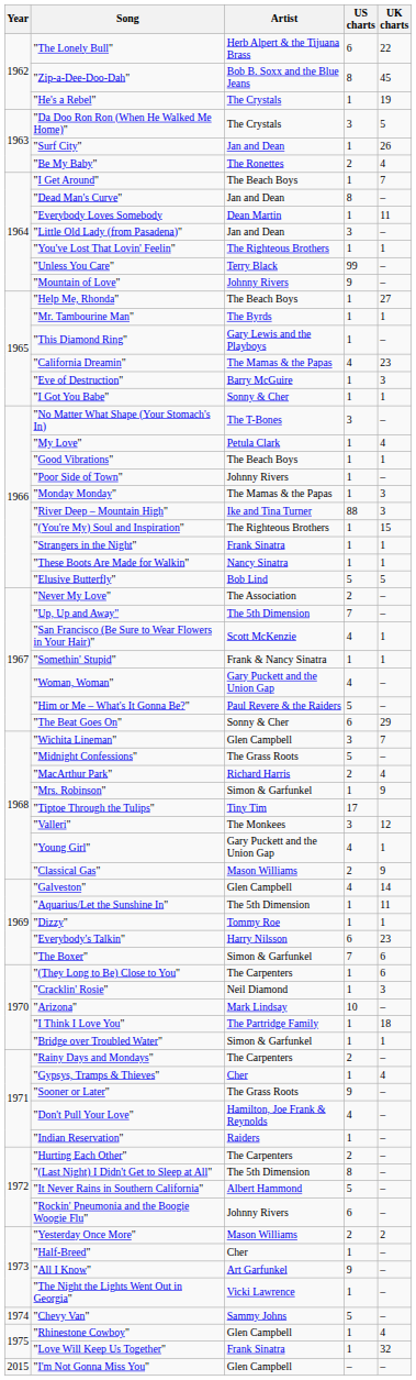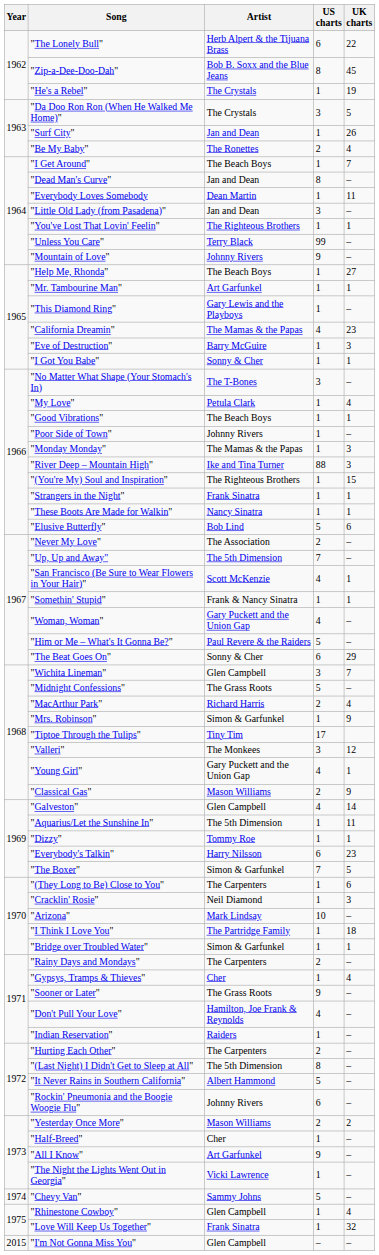 <table class="wikitable sortable">
 <tr>
 <th>Year</th>
 <th>Song</th>
 <th>Artist</th>
 <th>US<br>charts</th>
 <th>UK<br>charts</th>
 </tr>
 <tr>
 <td rowspan="3">1962</td>
 <td>"<a href='#'>The Lonely Bull</a>"</td>
 <td><a href='#'>Herb Alpert & the Tijuana Brass</a></td>
 <td>6</td>
 <td>22</td>
 </tr>
 <tr>
 <td>"<a href='#'>Zip-a-Dee-Doo-Dah</a>"</td>
 <td><a href='#'>Bob B. Soxx and the Blue Jeans</a></td>
 <td>8</td>
 <td>45</td>
 </tr>
 <tr>
 <td>"<a href='#'>He's a Rebel</a>"</td>
 <td><a href='#'>The Crystals</a></td>
 <td>1</td>
 <td>19</td>
 </tr>
 <tr>
 <td rowspan="3">1963</td>
 <td>"<a href='#'>Da Doo Ron Ron (When He Walked Me Home)</a>"</td>
 <td>The Crystals</td>
 <td>3</td>
 <td>5</td>
 </tr>
 <tr>
 <td>"<a href='#'>Surf City</a>"</td>
 <td><a href='#'>Jan and Dean</a></td>
 <td>1</td>
 <td>26</td>
 </tr>
 <tr>
 <td>"<a href='#'>Be My Baby</a>"</td>
 <td><a href='#'>The Ronettes</a></td>
 <td>2</td>
 <td>4</td>
 </tr>
 <tr>
 <td rowspan="7">1964</td>
 <td>"<a href='#'>I Get Around</a>"</td>
 <td>The Beach Boys</td>
 <td>1</td>
 <td>7</td>
 </tr>
 <tr>
 <td>"<a href='#'>Dead Man's Curve</a>"</td>
 <td>Jan and Dean</td>
 <td>8</td>
 <td>–</td>
 </tr>
 <tr>
 <td>"<a href='#'>Everybody Loves Somebody</a></td>
 <td><a href='#'>Dean Martin</a></td>
 <td>1</td>
 <td>11</td>
 </tr>
 <tr>
 <td>"<a href='#'>Little Old Lady (from Pasadena)</a>"</td>
 <td>Jan and Dean</td>
 <td>3</td>
 <td>–</td>
 </tr>
 <tr>
 <td>"<a href='#'>You've Lost That Lovin' Feelin</a>"</td>
 <td><a href='#'>The Righteous Brothers</a></td>
 <td>1</td>
 <td>1</td>
 </tr>
 <tr>
 <td>"<a href='#'>Unless You Care</a>"</td>
 <td><a href='#'>Terry Black</a></td>
 <td>99</td>
 <td>–</td>
 </tr>
 <tr>
 <td>"<a href='#'>Mountain of Love</a>"</td>
 <td><a href='#'>Johnny Rivers</a></td>
 <td>9</td>
 <td>–</td>
 </tr>
 <tr>
 <td rowspan="6">1965</td>
 <td>"<a href='#'>Help Me, Rhonda</a>"</td>
 <td>The Beach Boys</td>
 <td>1</td>
 <td>27</td>
 </tr>
 <tr>
 <td>"<a href='#'>Mr. Tambourine Man</a>"</td>
-<td><a href='#'>The Byrds</a></td>
+<td><a href='#'>Art Garfunkel</a></td>
 <td>1</td>
 <td>1</td>
 </tr>
 <tr>
 <td>"<a href='#'>This Diamond Ring</a>"</td>
 <td><a href='#'>Gary Lewis and the Playboys</a></td>
 <td>1</td>
 <td>–</td>
 </tr>
 <tr>
 <td>"<a href='#'>California Dreamin</a>"</td>
 <td><a href='#'>The Mamas & the Papas</a></td>
 <td>4</td>
 <td>23</td>
 </tr>
 <tr>
 <td>"<a href='#'>Eve of Destruction</a>"</td>
 <td><a href='#'>Barry McGuire</a></td>
 <td>1</td>
 <td>3</td>
 </tr>
 <tr>
 <td>"<a href='#'>I Got You Babe</a>"</td>
 <td><a href='#'>Sonny & Cher</a></td>
 <td>1</td>
 <td>1</td>
 </tr>
 <tr>
 <td rowspan="10">1966</td>
 <td>"<a href='#'>No Matter What Shape (Your Stomach's In)</a></td>
 <td><a href='#'>The T-Bones</a></td>
 <td>3</td>
 <td>–</td>
 </tr>
 <tr>
 <td>"<a href='#'>My Love</a>"</td>
 <td><a href='#'>Petula Clark</a></td>
 <td>1</td>
 <td>4</td>
 </tr>
 <tr>
 <td>"<a href='#'>Good Vibrations</a>"</td>
 <td>The Beach Boys</td>
 <td>1</td>
 <td>1</td>
 </tr>
 <tr>
 <td>"<a href='#'>Poor Side of Town</a>"</td>
 <td>Johnny Rivers</td>
 <td>1</td>
 <td>–</td>
 </tr>
 <tr>
 <td>"<a href='#'>Monday Monday</a>"</td>
 <td>The Mamas & the Papas</td>
 <td>1</td>
 <td>3</td>
 </tr>
 <tr>
 <td>"<a href='#'>River Deep – Mountain High</a>"</td>
 <td><a href='#'>Ike and Tina Turner</a></td>
 <td>88</td>
 <td>3</td>
 </tr>
 <tr>
 <td>"<a href='#'>(You're My) Soul and Inspiration</a>"</td>
 <td>The Righteous Brothers</td>
 <td>1</td>
 <td>15</td>
 </tr>
 <tr>
 <td>"<a href='#'>Strangers in the Night</a>"</td>
 <td><a href='#'>Frank Sinatra</a></td>
 <td>1</td>
 <td>1</td>
 </tr>
 <tr>
 <td>"<a href='#'>These Boots Are Made for Walkin</a>"</td>
 <td><a href='#'>Nancy Sinatra</a></td>
 <td>1</td>
 <td>1</td>
 </tr>
 <tr>
 <td>"<a href='#'>Elusive Butterfly</a>"</td>
 <td><a href='#'>Bob Lind</a></td>
 <td>5</td>
-<td>5</td>
+<td>6</td>
 </tr>
 <tr>
 <td rowspan="7">1967</td>
 <td>"<a href='#'>Never My Love</a>"</td>
 <td>The Association</td>
 <td>2</td>
 <td>–</td>
 </tr>
 <tr>
 <td>"<a href='#'>Up, Up and Away"</a></td>
 <td><a href='#'>The 5th Dimension</a></td>
 <td>7</td>
 <td>–</td>
 </tr>
 <tr>
 <td>"<a href='#'>San Francisco (Be Sure to Wear Flowers in Your Hair)</a>"</td>
 <td><a href='#'>Scott McKenzie</a></td>
 <td>4</td>
 <td>1</td>
 </tr>
 <tr>
 <td>"<a href='#'>Somethin' Stupid</a>"</td>
 <td>Frank & Nancy Sinatra</td>
 <td>1</td>
 <td>1</td>
 </tr>
 <tr>
 <td>"<a href='#'>Woman, Woman</a>"</td>
 <td><a href='#'>Gary Puckett and the Union Gap</a></td>
 <td>4</td>
 <td>–</td>
 </tr>
 <tr>
 <td>"<a href='#'>Him or Me – What's It Gonna Be?</a>"</td>
 <td><a href='#'>Paul Revere & the Raiders</a></td>
 <td>5</td>
 <td>–</td>
 </tr>
 <tr>
 <td>"<a href='#'>The Beat Goes On</a>"</td>
 <td>Sonny & Cher</td>
 <td>6</td>
 <td>29</td>
 </tr>
 <tr>
 <td rowspan="8">1968</td>
 <td>"<a href='#'>Wichita Lineman</a>"</td>
 <td>Glen Campbell</td>
 <td>3</td>
 <td>7</td>
 </tr>
 <tr>
 <td>"<a href='#'>Midnight Confessions</a>"</td>
 <td>The Grass Roots</td>
 <td>5</td>
 <td>–</td>
 </tr>
 <tr>
 <td>"<a href='#'>MacArthur Park</a>"</td>
 <td><a href='#'>Richard Harris</a></td>
 <td>2</td>
 <td>4</td>
 </tr>
 <tr>
 <td>"<a href='#'>Mrs. Robinson</a>"</td>
 <td>Simon & Garfunkel</td>
 <td>1</td>
 <td>9</td>
 </tr>
 <tr>
 <td>"<a href='#'>Tiptoe Through the Tulips</a>"</td>
 <td><a href='#'>Tiny Tim</a></td>
 <td>17</td>
 <td></td>
 </tr>
 <tr>
 <td>"<a href='#'>Valleri</a>"</td>
 <td>The Monkees</td>
 <td>3</td>
 <td>12</td>
 </tr>
 <tr>
 <td>"<a href='#'>Young Girl</a>"</td>
 <td>Gary Puckett and the Union Gap</td>
 <td>4</td>
 <td>1</td>
 </tr>
 <tr>
 <td>"<a href='#'>Classical Gas</a>"</td>
 <td><a href='#'>Mason Williams</a></td>
 <td>2</td>
 <td>9</td>
 </tr>
 <tr>
 <td rowspan="5">1969</td>
 <td>"<a href='#'>Galveston</a>"</td>
 <td>Glen Campbell</td>
 <td>4</td>
 <td>14</td>
 </tr>
 <tr>
 <td>"<a href='#'>Aquarius/Let the Sunshine In</a>"</td>
 <td>The 5th Dimension</td>
 <td>1</td>
 <td>11</td>
 </tr>
 <tr>
 <td>"<a href='#'>Dizzy</a>"</td>
 <td><a href='#'>Tommy Roe</a></td>
 <td>1</td>
 <td>1</td>
 </tr>
 <tr>
 <td>"<a href='#'>Everybody's Talkin</a>"</td>
 <td><a href='#'>Harry Nilsson</a></td>
 <td>6</td>
 <td>23</td>
 </tr>
 <tr>
 <td>"<a href='#'>The Boxer</a>"</td>
 <td>Simon & Garfunkel</td>
 <td>7</td>
-<td>6</td>
+<td>5</td>
 </tr>
 <tr>
 <td rowspan="5">1970</td>
 <td>"<a href='#'>(They Long to Be) Close to You</a>"</td>
 <td>The Carpenters</td>
 <td>1</td>
 <td>6</td>
 </tr>
 <tr>
 <td>"<a href='#'>Cracklin' Rosie</a>"</td>
 <td>Neil Diamond</td>
 <td>1</td>
 <td>3</td>
 </tr>
 <tr>
 <td>"<a href='#'>Arizona</a>"</td>
 <td><a href='#'>Mark Lindsay</a></td>
 <td>10</td>
 <td>–</td>
 </tr>
 <tr>
 <td>"<a href='#'>I Think I Love You</a>"</td>
 <td><a href='#'>The Partridge Family</a></td>
 <td>1</td>
 <td>18</td>
 </tr>
 <tr>
 <td>"<a href='#'>Bridge over Troubled Water</a>"</td>
 <td>Simon & Garfunkel</td>
 <td>1</td>
 <td>1</td>
 </tr>
 <tr>
 <td rowspan="5">1971</td>
 <td>"<a href='#'>Rainy Days and Mondays</a>"</td>
 <td>The Carpenters</td>
 <td>2</td>
 <td>–</td>
 </tr>
 <tr>
 <td>"<a href='#'>Gypsys, Tramps & Thieves</a>"</td>
 <td><a href='#'>Cher</a></td>
 <td>1</td>
 <td>4</td>
 </tr>
 <tr>
 <td>"<a href='#'>Sooner or Later</a>"</td>
 <td>The Grass Roots</td>
 <td>9</td>
 <td>–</td>
 </tr>
 <tr>
 <td>"<a href='#'>Don't Pull Your Love</a>"</td>
 <td><a href='#'>Hamilton, Joe Frank & Reynolds</a></td>
 <td>4</td>
 <td>–</td>
 </tr>
 <tr>
 <td>"<a href='#'>Indian Reservation</a>"</td>
 <td><a href='#'>Raiders</a></td>
 <td>1</td>
 <td>–</td>
 </tr>
 <tr>
 <td rowspan="4">1972</td>
 <td>"<a href='#'>Hurting Each Other</a>"</td>
 <td>The Carpenters</td>
 <td>2</td>
 <td>–</td>
 </tr>
 <tr>
 <td>"<a href='#'>(Last Night) I Didn't Get to Sleep at All</a>"</td>
 <td>The 5th Dimension</td>
 <td>8</td>
 <td>–</td>
 </tr>
 <tr>
 <td>"<a href='#'>It Never Rains in Southern California</a>"</td>
 <td><a href='#'>Albert Hammond</a></td>
 <td>5</td>
 <td>–</td>
 </tr>
 <tr>
 <td>"<a href='#'>Rockin' Pneumonia and the Boogie Woogie Flu</a>"</td>
 <td>Johnny Rivers</td>
 <td>6</td>
 <td>–</td>
 </tr>
 <tr>
 <td rowspan="4">1973</td>
 <td>"<a href='#'>Yesterday Once More</a>"</td>
 <td><a href='#'>Mason Williams</a></td>
 <td>2</td>
 <td>2</td>
 </tr>
 <tr>
 <td>"<a href='#'>Half-Breed</a>"</td>
 <td>Cher</td>
 <td>1</td>
 <td>–</td>
 </tr>
 <tr>
 <td>"<a href='#'>All I Know</a>"</td>
 <td><a href='#'>Art Garfunkel</a></td>
 <td>9</td>
 <td>–</td>
 </tr>
 <tr>
 <td>"<a href='#'>The Night the Lights Went Out in Georgia</a>"</td>
 <td><a href='#'>Vicki Lawrence</a></td>
 <td>1</td>
 <td>–</td>
 </tr>
 <tr>
 <td rowspan="1">1974</td>
 <td>"<a href='#'>Chevy Van</a>"</td>
 <td><a href='#'>Sammy Johns</a></td>
 <td>5</td>
 <td>–</td>
 </tr>
 <tr>
 <td rowspan="2">1975</td>
 <td>"<a href='#'>Rhinestone Cowboy</a>"</td>
 <td>Glen Campbell</td>
 <td>1</td>
 <td>4</td>
 </tr>
 <tr>
 <td>"<a href='#'>Love Will Keep Us Together</a>"</td>
 <td><a href='#'>Frank Sinatra</a></td>
 <td>1</td>
 <td>32</td>
 </tr>
 <tr>
 <td>2015</td>
 <td>"<a href='#'>I'm Not Gonna Miss You</a>"</td>
 <td>Glen Campbell</td>
 <td>–</td>
 <td>–</td>
 </tr>
 </table>
